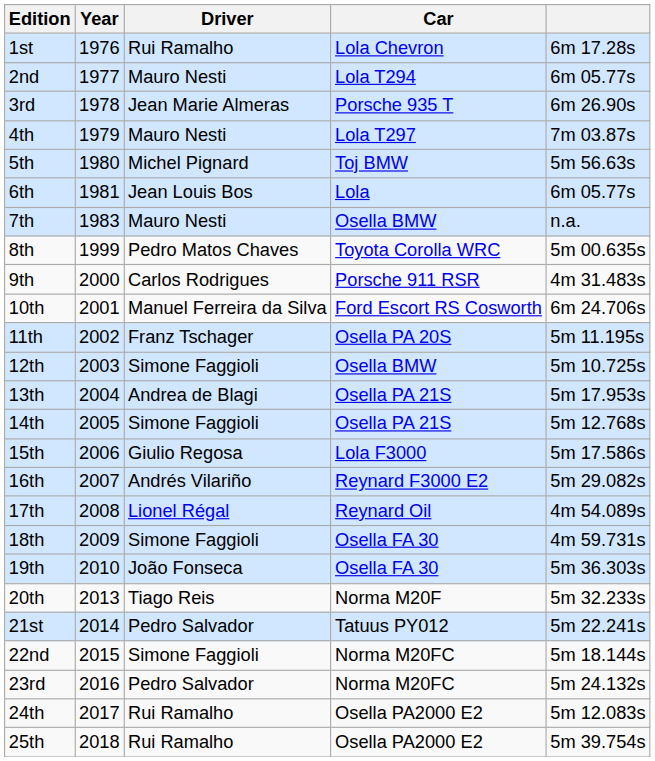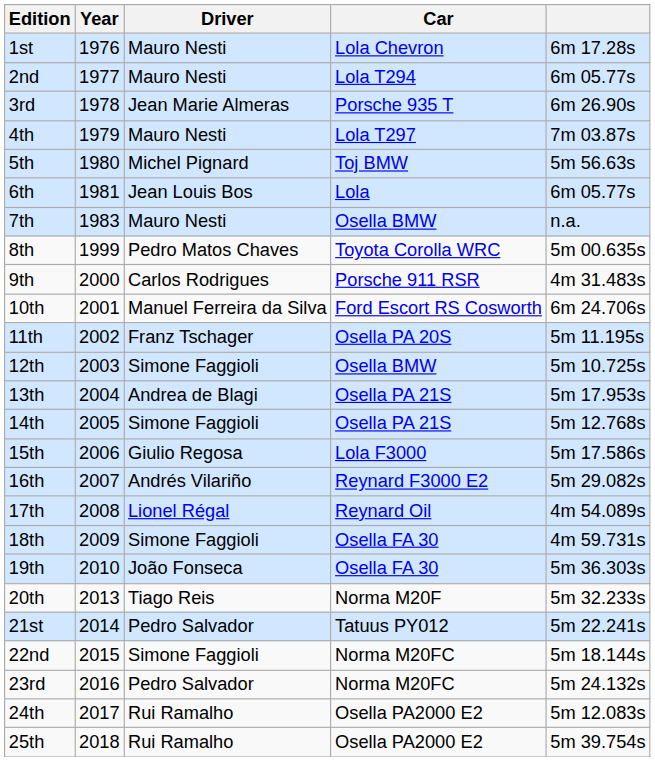 <table class="wikitable">
 <tr>
 <th>Edition</th>
 <th>Year</th>
 <th>Driver</th>
 <th>Car</th>
 <th></th>
 </tr>
 <tr style="background:#D0E7FF;">
 <td>1st</td>
 <td>1976</td>
-<td> Rui Ramalho</td>
+<td> Mauro Nesti</td>
 <td><a href='#'>Lola Chevron</a></td>
 <td>6m 17.28s</td>
 </tr>
 <tr style="background:#D0E7FF;">
 <td>2nd</td>
 <td>1977</td>
 <td> Mauro Nesti</td>
 <td><a href='#'>Lola T294</a></td>
 <td>6m 05.77s</td>
 </tr>
 <tr style="background:#D0E7FF;">
 <td>3rd</td>
 <td>1978</td>
 <td> Jean Marie Almeras</td>
 <td><a href='#'>Porsche 935 T</a></td>
 <td>6m 26.90s</td>
 </tr>
 <tr style="background:#D0E7FF;">
 <td>4th</td>
 <td>1979</td>
 <td> Mauro Nesti</td>
 <td><a href='#'>Lola T297</a></td>
 <td>7m 03.87s</td>
 </tr>
 <tr style="background:#D0E7FF;">
 <td>5th</td>
 <td>1980</td>
 <td> Michel Pignard</td>
 <td><a href='#'>Toj BMW</a></td>
 <td>5m 56.63s</td>
 </tr>
 <tr style="background:#D0E7FF;">
 <td>6th</td>
 <td>1981</td>
 <td> Jean Louis Bos</td>
 <td><a href='#'>Lola</a></td>
 <td>6m 05.77s</td>
 </tr>
 <tr style="background:#D0E7FF;">
 <td>7th</td>
 <td>1983</td>
 <td> Mauro Nesti</td>
 <td><a href='#'>Osella BMW</a></td>
 <td>n.a.</td>
 </tr>
 <tr>
 <td>8th</td>
 <td>1999</td>
 <td> Pedro Matos Chaves</td>
 <td><a href='#'>Toyota Corolla WRC</a></td>
 <td>5m 00.635s</td>
 </tr>
 <tr>
 <td>9th</td>
 <td>2000</td>
 <td> Carlos Rodrigues</td>
 <td><a href='#'>Porsche 911 RSR</a></td>
 <td>4m 31.483s</td>
 </tr>
 <tr>
 <td>10th</td>
 <td>2001</td>
 <td> Manuel Ferreira da Silva</td>
 <td><a href='#'>Ford Escort RS Cosworth</a></td>
 <td>6m 24.706s</td>
 </tr>
 <tr style="background:#D0E7FF;">
 <td>11th</td>
 <td>2002</td>
 <td> Franz Tschager</td>
 <td><a href='#'>Osella PA 20S</a></td>
 <td>5m 11.195s</td>
 </tr>
 <tr style="background:#D0E7FF;">
 <td>12th</td>
 <td>2003</td>
 <td> Simone Faggioli</td>
 <td><a href='#'>Osella BMW</a></td>
 <td>5m 10.725s</td>
 </tr>
 <tr style="background:#D0E7FF;">
 <td>13th</td>
 <td>2004</td>
 <td> Andrea de Blagi</td>
 <td><a href='#'>Osella PA 21S</a></td>
 <td>5m 17.953s</td>
 </tr>
 <tr style="background:#D0E7FF;">
 <td>14th</td>
 <td>2005</td>
 <td> Simone Faggioli</td>
 <td><a href='#'>Osella PA 21S</a></td>
 <td>5m 12.768s</td>
 </tr>
 <tr style="background:#D0E7FF;">
 <td>15th</td>
 <td>2006</td>
 <td> Giulio Regosa</td>
 <td><a href='#'>Lola F3000</a></td>
 <td>5m 17.586s</td>
 </tr>
 <tr style="background:#D0E7FF;">
 <td>16th</td>
 <td>2007</td>
 <td> Andrés Vilariño</td>
 <td><a href='#'>Reynard F3000 E2</a></td>
 <td>5m 29.082s</td>
 </tr>
 <tr style="background:#D0E7FF;">
 <td>17th</td>
 <td>2008</td>
 <td> <a href='#'>Lionel Régal</a></td>
 <td><a href='#'>Reynard Oil</a></td>
 <td>4m 54.089s</td>
 </tr>
 <tr style="background:#D0E7FF;">
 <td>18th</td>
 <td>2009</td>
 <td> Simone Faggioli</td>
 <td><a href='#'>Osella FA 30</a></td>
 <td>4m 59.731s</td>
 </tr>
 <tr style="background:#D0E7FF;">
 <td>19th</td>
 <td>2010</td>
 <td> João Fonseca</td>
 <td><a href='#'>Osella FA 30</a></td>
 <td>5m 36.303s</td>
 </tr>
 <tr>
 <td>20th</td>
 <td>2013</td>
 <td> Tiago Reis</td>
 <td>Norma M20F</td>
 <td>5m 32.233s</td>
 </tr>
 <tr style="background:#D0E7FF;">
 <td>21st</td>
 <td>2014</td>
 <td> Pedro Salvador</td>
 <td>Tatuus PY012</td>
 <td>5m 22.241s</td>
 </tr>
 <tr>
 <td>22nd</td>
 <td>2015</td>
 <td> Simone Faggioli</td>
 <td>Norma M20FC</td>
 <td>5m 18.144s</td>
 </tr>
 <tr>
 <td>23rd</td>
 <td>2016</td>
 <td> Pedro Salvador</td>
 <td>Norma M20FC</td>
 <td>5m 24.132s</td>
 </tr>
 <tr>
 <td>24th</td>
 <td>2017</td>
 <td> Rui Ramalho</td>
 <td>Osella PA2000 E2</td>
 <td>5m 12.083s</td>
 </tr>
 <tr>
 <td>25th</td>
 <td>2018</td>
 <td> Rui Ramalho</td>
 <td>Osella PA2000 E2</td>
 <td>5m 39.754s</td>
 </tr>
 </table>
